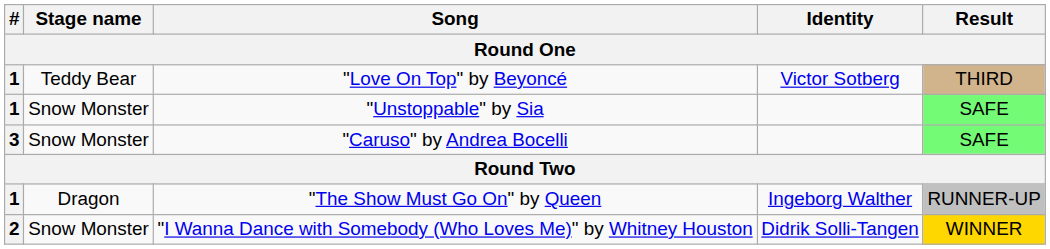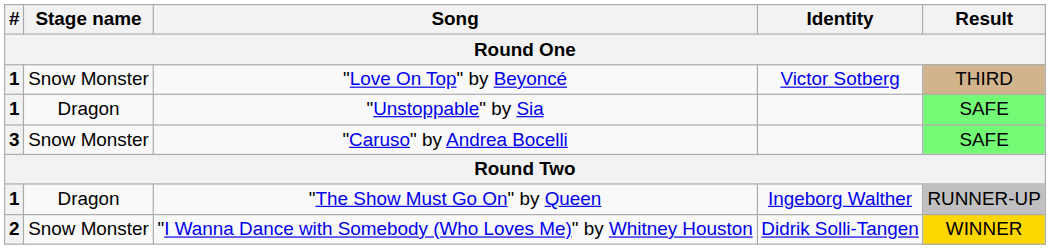 <table class="wikitable plainrowheaders" style="text-align: center;">
 <tr>
 <th>#</th>
 <th>Stage name</th>
 <th>Song</th>
 <th>Identity</th>
 <th>Result</th>
 </tr>
 <tr>
 <th colspan="5">Round One</th>
 </tr>
 <tr>
 <th>1</th>
-<td>Teddy Bear</td>
+<td>Snow Monster</td>
 <td>"<a href='#'>Love On Top</a>" by <a href='#'>Beyoncé</a></td>
 <td><a href='#'>Victor Sotberg</a></td>
 <td bgcolor=tan>THIRD</td>
 </tr>
 <tr>
 <th>1</th>
-<td>Snow Monster</td>
+<td>Dragon</td>
 <td>"<a href='#'>Unstoppable</a>" by <a href='#'>Sia</a></td>
 <td></td>
 <td bgcolor="#73FB76">SAFE</td>
 </tr>
 <tr>
 <th>3</th>
 <td>Snow Monster</td>
 <td>"<a href='#'>Caruso</a>" by <a href='#'>Andrea Bocelli</a></td>
 <td></td>
 <td bgcolor="#73FB76">SAFE</td>
 </tr>
 <tr>
 <th colspan="5">Round Two</th>
 </tr>
 <tr>
 <th>1</th>
 <td>Dragon</td>
 <td>"<a href='#'>The Show Must Go On</a>" by <a href='#'>Queen</a></td>
 <td><a href='#'>Ingeborg Walther</a></td>
 <td bgcolor=silver>RUNNER-UP</td>
 </tr>
 <tr>
 <th>2</th>
 <td>Snow Monster</td>
 <td>"<a href='#'>I Wanna Dance with Somebody (Who Loves Me)</a>" by <a href='#'>Whitney Houston</a></td>
 <td><a href='#'>Didrik Solli-Tangen</a></td>
 <td bgcolor=gold>WINNER</td>
 </tr>
 </table>
